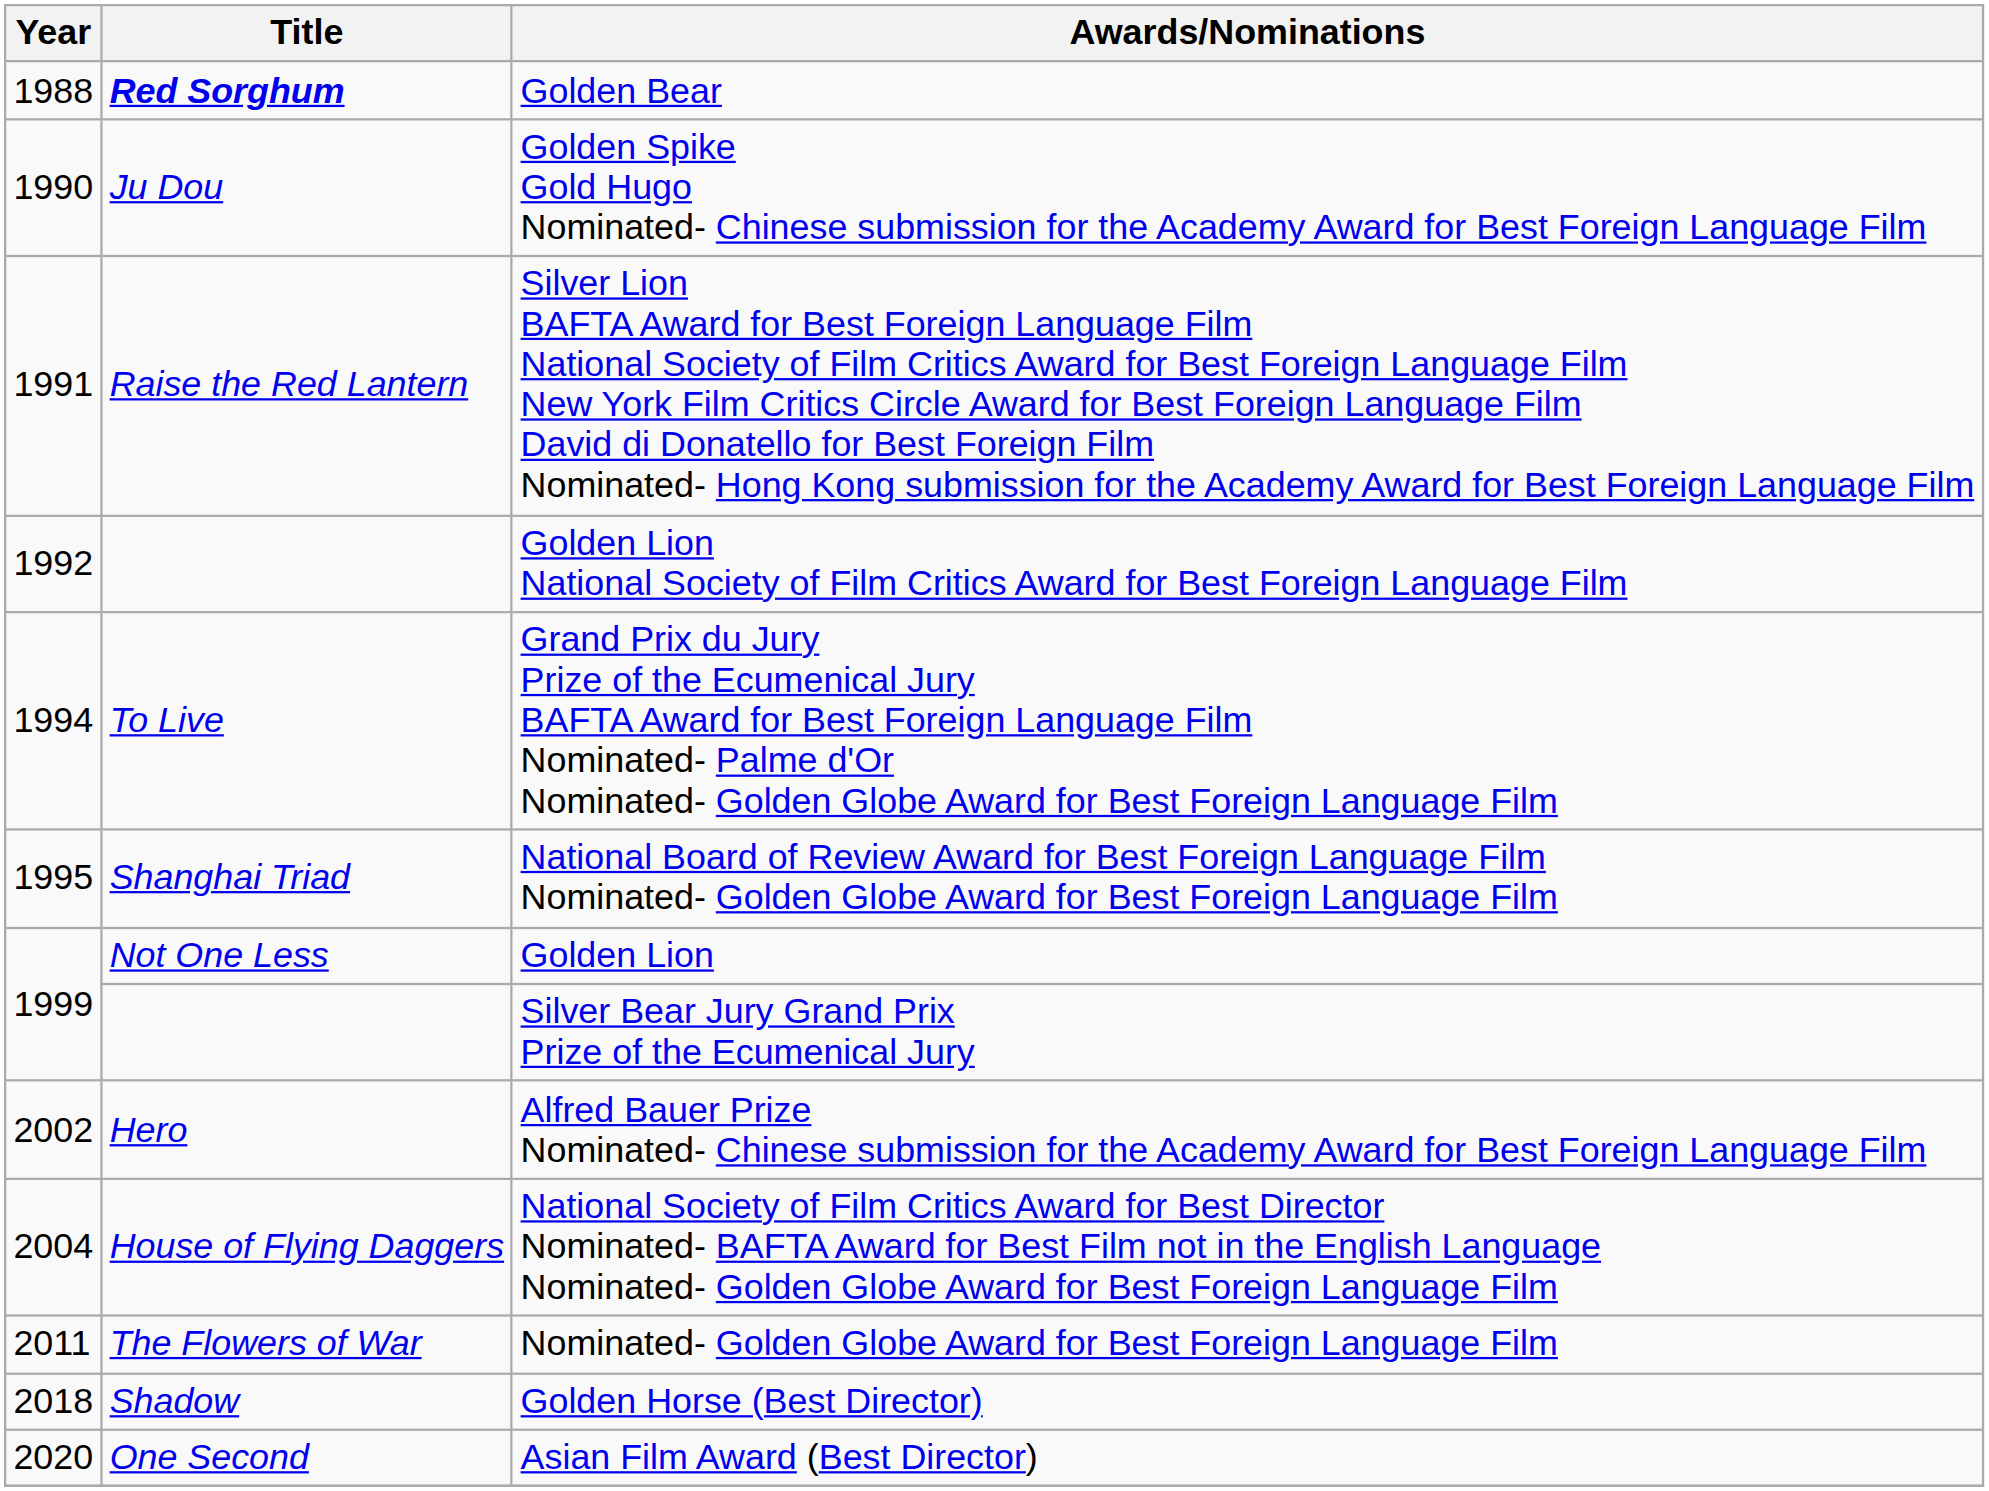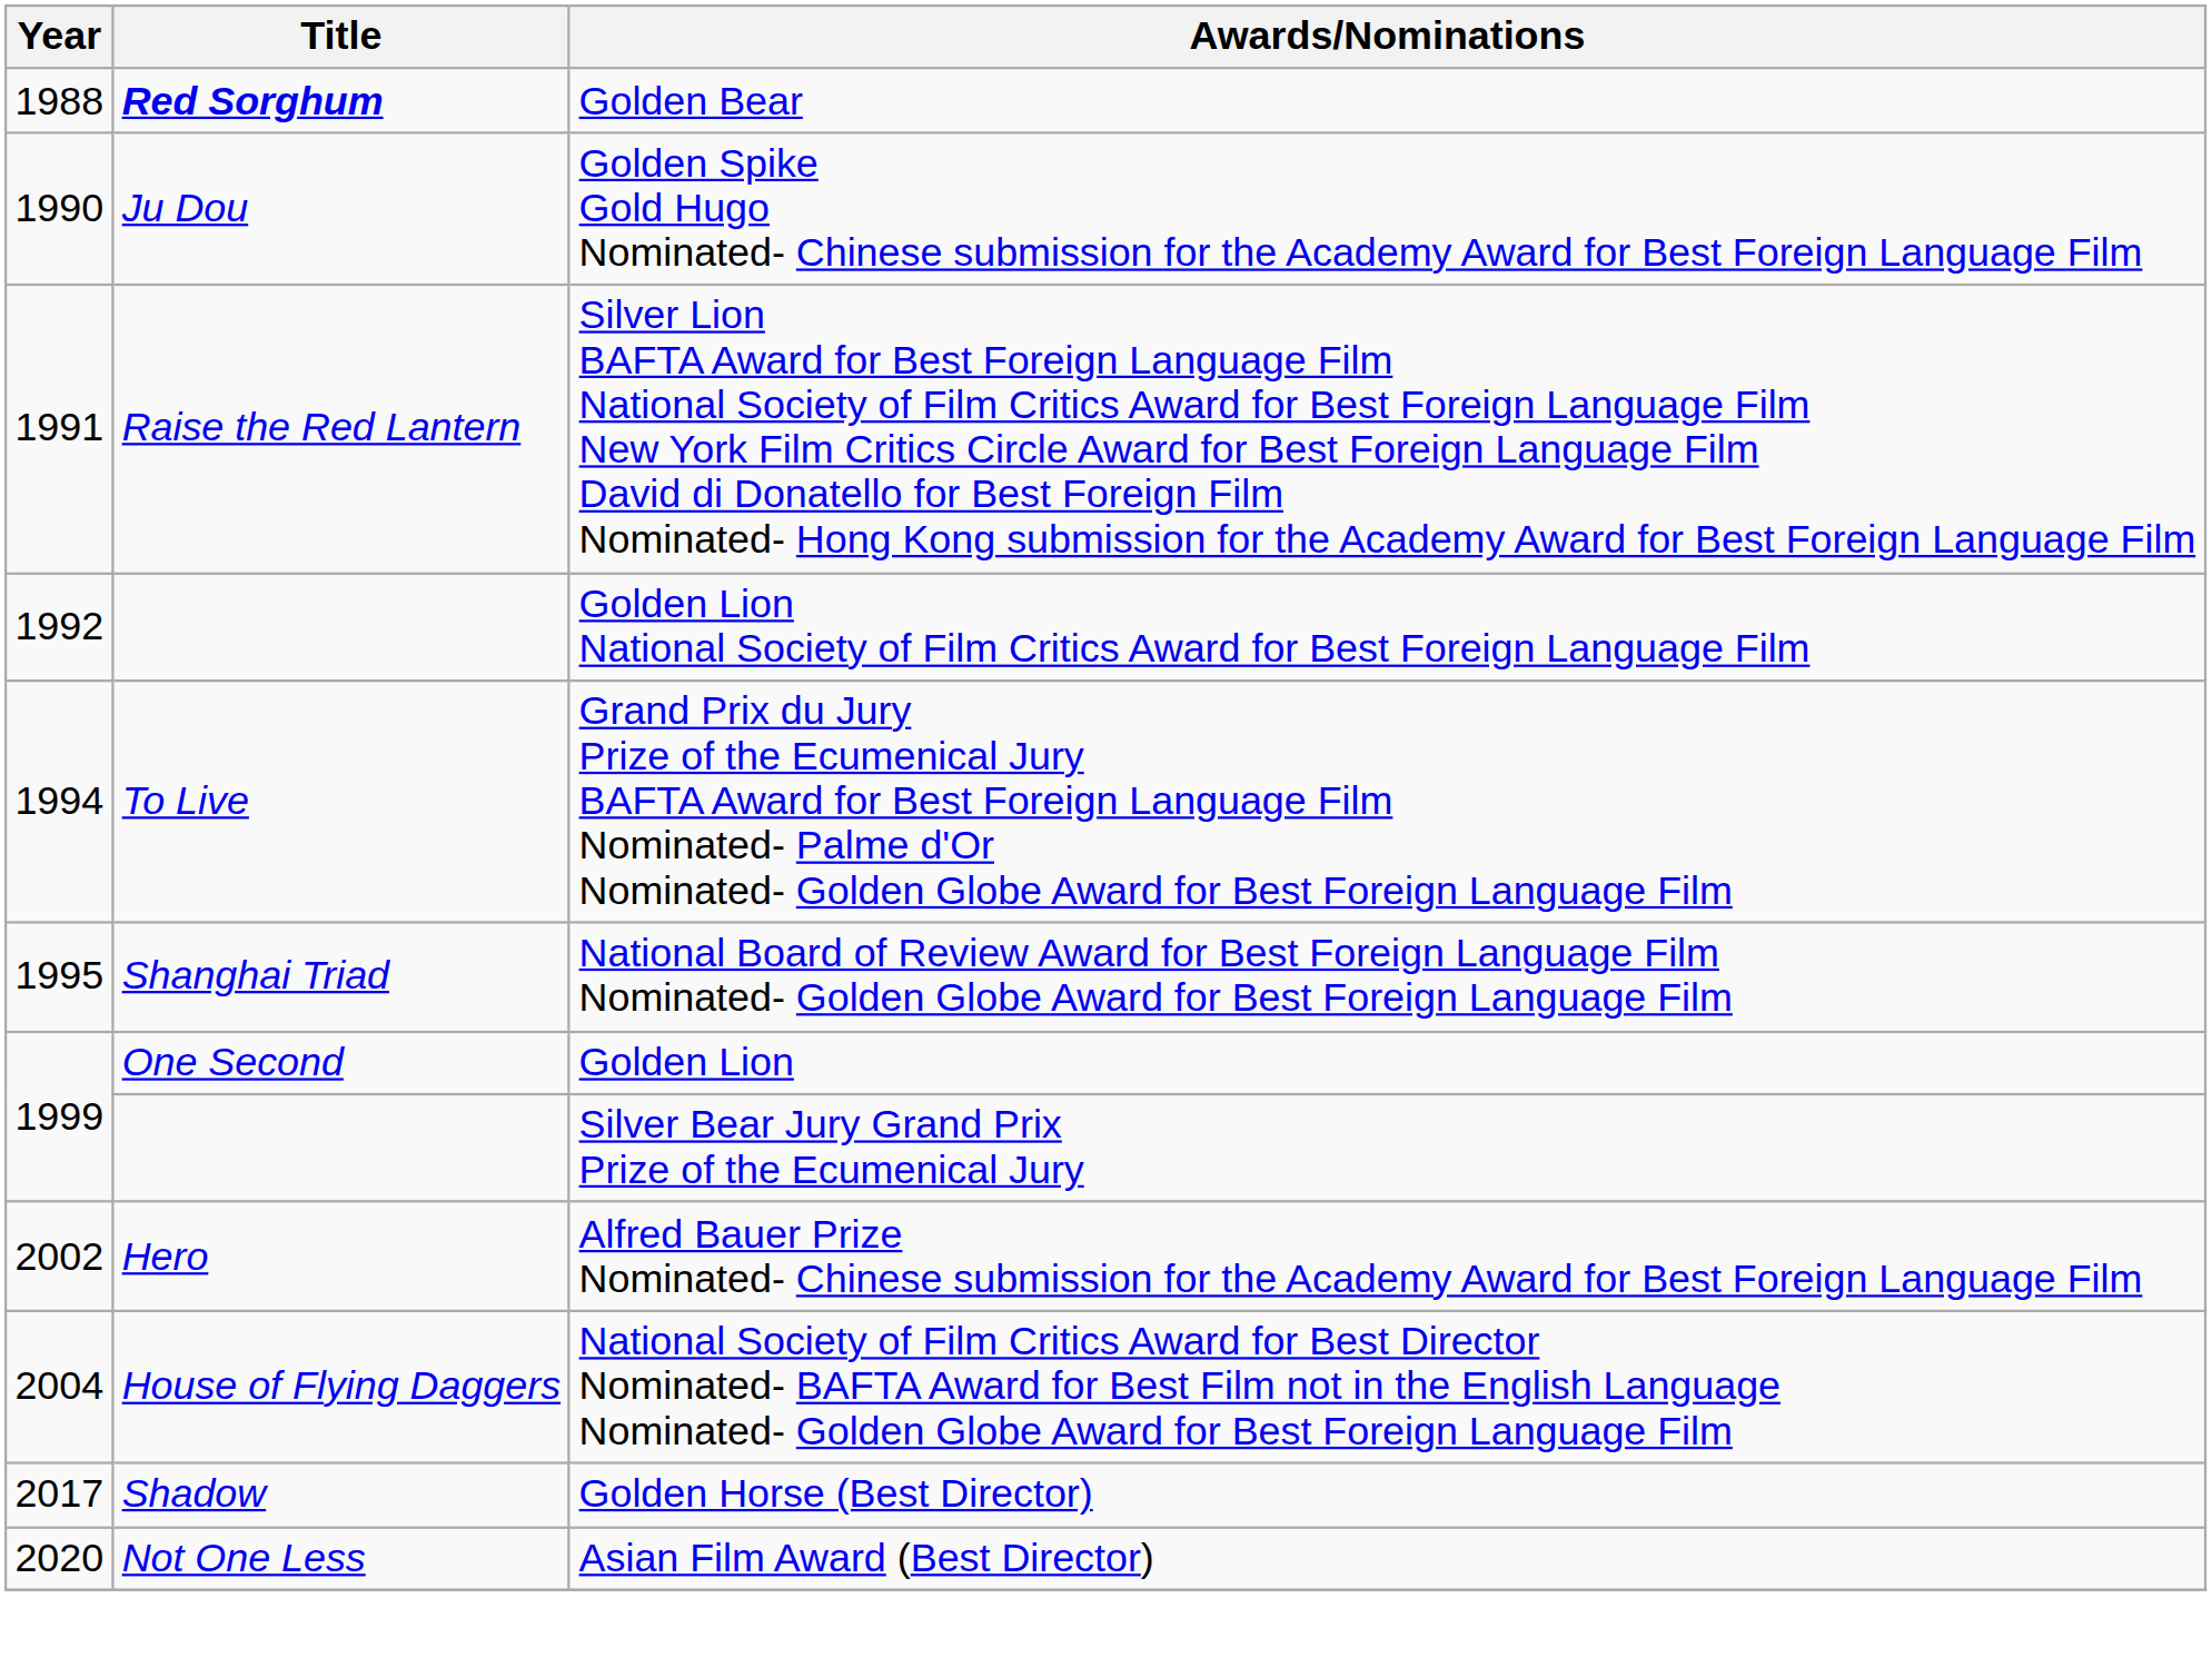 <table class="wikitable">
 <tr>
 <th>Year</th>
 <th>Title</th>
 <th>Awards/Nominations</th>
 </tr>
 <tr>
 <td>1988</td>
 <td><strong><em><a href='#'>Red Sorghum</a></em></strong></td>
 <td><a href='#'>Golden Bear</a></td>
 </tr>
 <tr>
 <td>1990</td>
 <td><em><a href='#'>Ju Dou</a></em></td>
 <td><a href='#'>Golden Spike</a> <br> <a href='#'>Gold Hugo</a> <br>Nominated- <a href='#'>Chinese submission for the Academy Award for Best Foreign Language Film</a></td>
 </tr>
 <tr>
 <td>1991</td>
 <td><em><a href='#'>Raise the Red Lantern</a></em></td>
 <td><a href='#'>Silver Lion</a><br><a href='#'>BAFTA Award for Best Foreign Language Film</a><br><a href='#'>National Society of Film Critics Award for Best Foreign Language Film</a><br><a href='#'>New York Film Critics Circle Award for Best Foreign Language Film</a><br><a href='#'>David di Donatello for Best Foreign Film</a><br>Nominated- <a href='#'>Hong Kong submission for the Academy Award for Best Foreign Language Film</a></td>
 </tr>
 <tr>
 <td>1992</td>
 <td><em></em></td>
 <td><a href='#'>Golden Lion</a><br><a href='#'>National Society of Film Critics Award for Best Foreign Language Film</a></td>
 </tr>
 <tr>
 <td>1994</td>
 <td><em><a href='#'>To Live</a></em></td>
 <td><a href='#'>Grand Prix du Jury</a><br><a href='#'>Prize of the Ecumenical Jury</a><br><a href='#'>BAFTA Award for Best Foreign Language Film</a><br>Nominated- <a href='#'>Palme d'Or</a><br>Nominated- <a href='#'>Golden Globe Award for Best Foreign Language Film</a></td>
 </tr>
 <tr>
 <td>1995</td>
 <td><em><a href='#'>Shanghai Triad</a></em></td>
 <td><a href='#'>National Board of Review Award for Best Foreign Language Film</a><br>Nominated- <a href='#'>Golden Globe Award for Best Foreign Language Film</a></td>
 </tr>
 <tr>
 <td rowspan="2">1999</td>
-<td><em><a href='#'>Not One Less</a></em></td>
+<td><em><a href='#'>One Second</a></em></td>
 <td><a href='#'>Golden Lion</a></td>
 </tr>
 <tr>
 <td><em></em></td>
 <td><a href='#'>Silver Bear Jury Grand Prix</a><br><a href='#'>Prize of the Ecumenical Jury</a></td>
 </tr>
 <tr>
 <td>2002</td>
 <td><em><a href='#'>Hero</a></em></td>
 <td><a href='#'>Alfred Bauer Prize</a><br>Nominated- <a href='#'>Chinese submission for the Academy Award for Best Foreign Language Film</a></td>
 </tr>
 <tr>
 <td>2004</td>
 <td><em><a href='#'>House of Flying Daggers</a></em></td>
 <td><a href='#'>National Society of Film Critics Award for Best Director</a><br>Nominated- <a href='#'>BAFTA Award for Best Film not in the English Language</a><br>Nominated- <a href='#'>Golden Globe Award for Best Foreign Language Film</a></td>
 </tr>
 <tr>
-<td>2011</td>
-<td><em><a href='#'>The Flowers of War</a></em></td>
-<td>Nominated- <a href='#'>Golden Globe Award for Best Foreign Language Film</a></td>
-</tr>
-<tr>
-<td>2018</td>
+<td>2017</td>
 <td><em><a href='#'>Shadow</a></em></td>
 <td><a href='#'>Golden Horse (Best Director)</a></td>
 </tr>
 <tr>
 <td>2020</td>
-<td><em><a href='#'>One Second</a></em></td>
+<td><em><a href='#'>Not One Less</a></em></td>
 <td><a href='#'>Asian Film Award</a> (<a href='#'>Best Director</a>)</td>
 </tr>
 <tr>
 </tr>
 </table>
